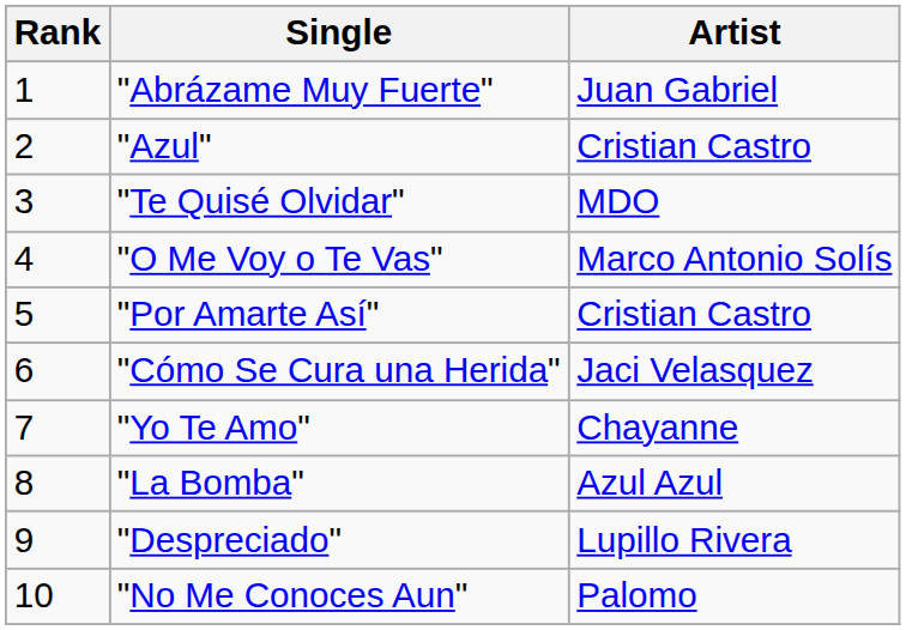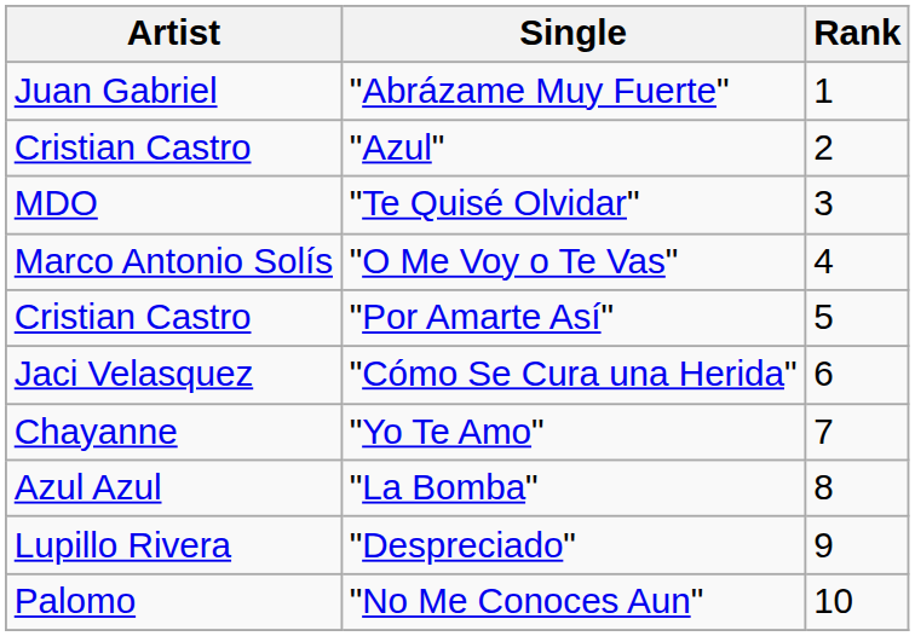 <table class="wikitable sortable">
 <tr>
+<th>Artist</th>
+<th>Single</th>
 <th>Rank</th>
-<th>Single</th>
-<th>Artist</th>
 </tr>
 <tr>
+<td><a href='#'>Juan Gabriel</a></td>
+<td>"<a href='#'>Abrázame Muy Fuerte</a>"</td>
 <td>1</td>
-<td>"<a href='#'>Abrázame Muy Fuerte</a>"</td>
-<td><a href='#'>Juan Gabriel</a></td>
 </tr>
 <tr>
+<td><a href='#'>Cristian Castro</a></td>
+<td>"<a href='#'>Azul</a>"</td>
 <td>2</td>
-<td>"<a href='#'>Azul</a>"</td>
-<td><a href='#'>Cristian Castro</a></td>
 </tr>
 <tr>
+<td><a href='#'>MDO</a></td>
+<td>"<a href='#'>Te Quisé Olvidar</a>"</td>
 <td>3</td>
-<td>"<a href='#'>Te Quisé Olvidar</a>"</td>
-<td><a href='#'>MDO</a></td>
 </tr>
 <tr>
+<td><a href='#'>Marco Antonio Solís</a></td>
+<td>"<a href='#'>O Me Voy o Te Vas</a>"</td>
 <td>4</td>
-<td>"<a href='#'>O Me Voy o Te Vas</a>"</td>
-<td><a href='#'>Marco Antonio Solís</a></td>
 </tr>
 <tr>
+<td><a href='#'>Cristian Castro</a></td>
+<td>"<a href='#'>Por Amarte Así</a>"</td>
 <td>5</td>
-<td>"<a href='#'>Por Amarte Así</a>"</td>
-<td><a href='#'>Cristian Castro</a></td>
 </tr>
 <tr>
+<td><a href='#'>Jaci Velasquez</a></td>
+<td>"<a href='#'>Cómo Se Cura una Herida</a>"</td>
 <td>6</td>
-<td>"<a href='#'>Cómo Se Cura una Herida</a>"</td>
-<td><a href='#'>Jaci Velasquez</a></td>
 </tr>
 <tr>
+<td><a href='#'>Chayanne</a></td>
+<td>"<a href='#'>Yo Te Amo</a>"</td>
 <td>7</td>
-<td>"<a href='#'>Yo Te Amo</a>"</td>
-<td><a href='#'>Chayanne</a></td>
 </tr>
 <tr>
+<td><a href='#'>Azul Azul</a></td>
+<td>"<a href='#'>La Bomba</a>"</td>
 <td>8</td>
-<td>"<a href='#'>La Bomba</a>"</td>
-<td><a href='#'>Azul Azul</a></td>
 </tr>
 <tr>
+<td><a href='#'>Lupillo Rivera</a></td>
+<td>"<a href='#'>Despreciado</a>"</td>
 <td>9</td>
-<td>"<a href='#'>Despreciado</a>"</td>
-<td><a href='#'>Lupillo Rivera</a></td>
 </tr>
 <tr>
+<td><a href='#'>Palomo</a></td>
+<td>"<a href='#'>No Me Conoces Aun</a>"</td>
 <td>10</td>
-<td>"<a href='#'>No Me Conoces Aun</a>"</td>
-<td><a href='#'>Palomo</a></td>
 </tr>
 </table>
